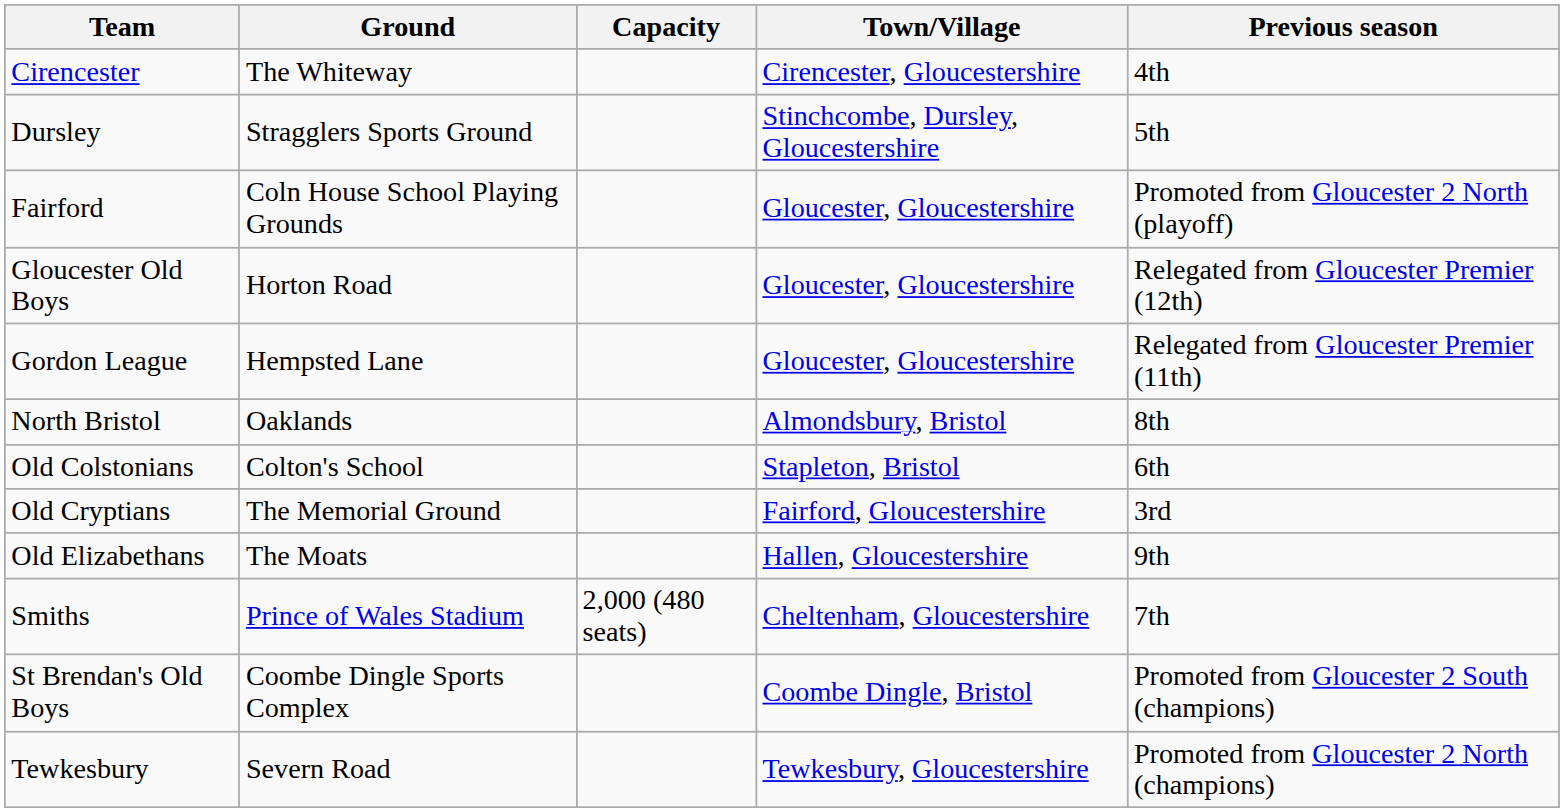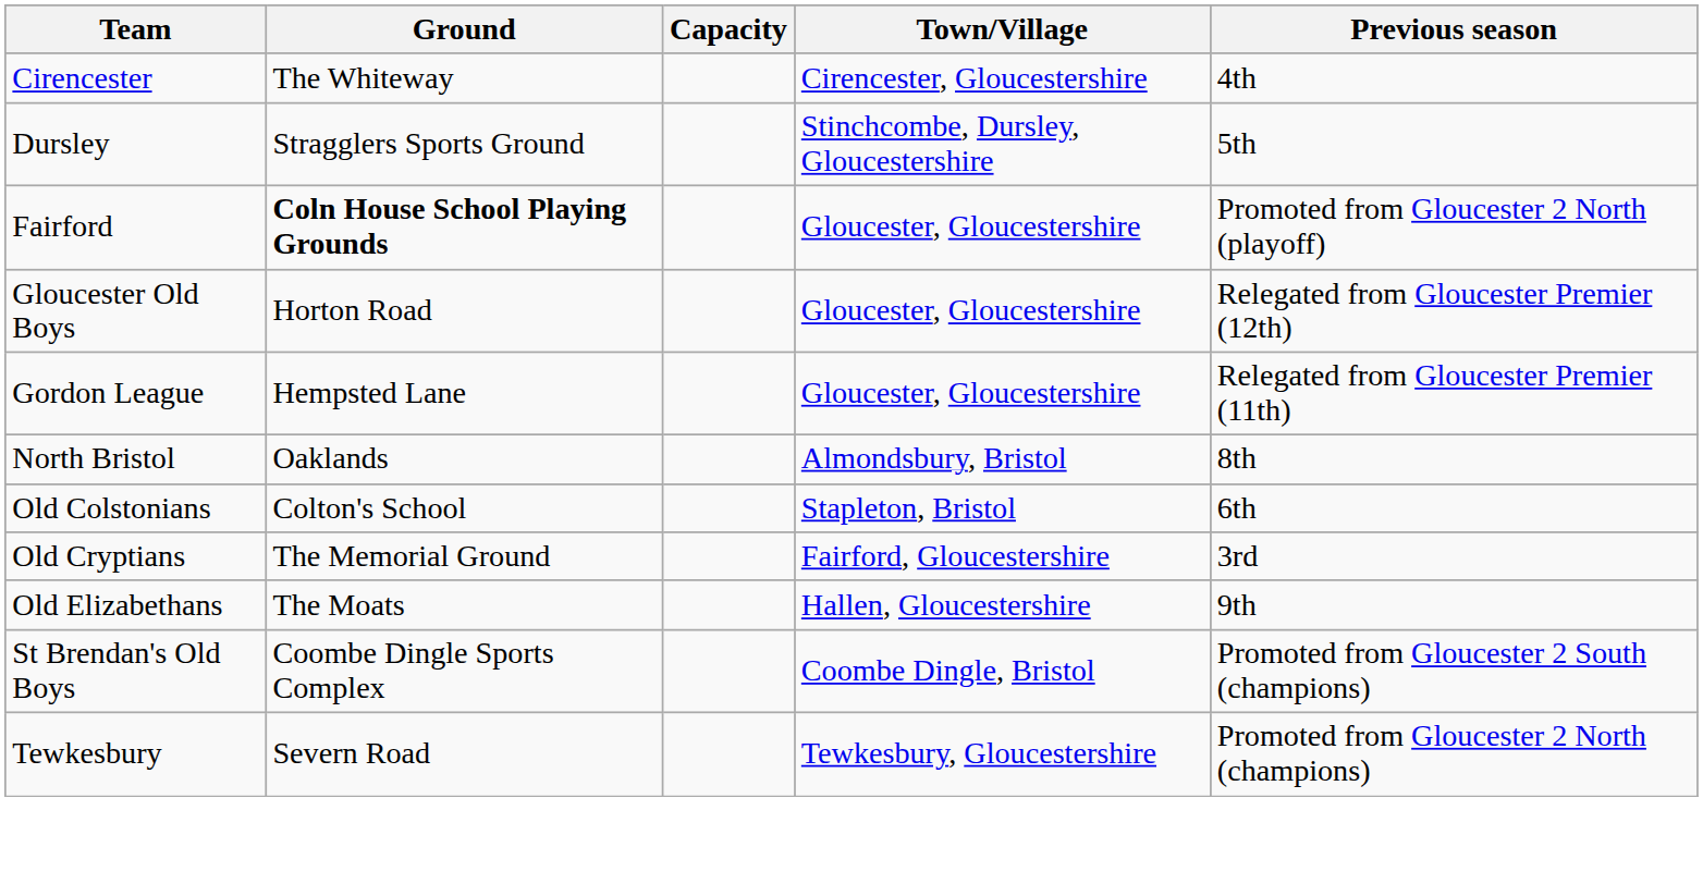 <table class="wikitable sortable" width=100%>
 <tr>
 <th>Team</th>
 <th>Ground</th>
 <th>Capacity</th>
 <th>Town/Village</th>
 <th>Previous season</th>
 </tr>
 <tr>
 <td><a href='#'>Cirencester</a></td>
 <td>The Whiteway</td>
 <td></td>
 <td><a href='#'>Cirencester</a>, <a href='#'>Gloucestershire</a></td>
 <td>4th</td>
 </tr>
 <tr>
 <td>Dursley</td>
 <td>Stragglers Sports Ground</td>
 <td></td>
 <td><a href='#'>Stinchcombe</a>, <a href='#'>Dursley</a>, <a href='#'>Gloucestershire</a></td>
 <td>5th</td>
 </tr>
 <tr>
 <td>Fairford</td>
-<td>Coln House School Playing Grounds</td>
+<td><strong>Coln House School Playing Grounds</strong></td>
 <td></td>
 <td><a href='#'>Gloucester</a>, <a href='#'>Gloucestershire</a></td>
 <td>Promoted from <a href='#'>Gloucester 2 North</a> (playoff)</td>
 </tr>
 <tr>
 <td>Gloucester Old Boys</td>
 <td>Horton Road</td>
 <td></td>
 <td><a href='#'>Gloucester</a>, <a href='#'>Gloucestershire</a></td>
 <td>Relegated from <a href='#'>Gloucester Premier</a> (12th)</td>
 </tr>
 <tr>
 <td>Gordon League</td>
 <td>Hempsted Lane</td>
 <td></td>
 <td><a href='#'>Gloucester</a>, <a href='#'>Gloucestershire</a></td>
 <td>Relegated from <a href='#'>Gloucester Premier</a> (11th)</td>
 </tr>
 <tr>
 <td>North Bristol</td>
 <td>Oaklands</td>
 <td></td>
 <td><a href='#'>Almondsbury</a>, <a href='#'>Bristol</a></td>
 <td>8th</td>
 </tr>
 <tr>
 <td>Old Colstonians</td>
 <td>Colton's School</td>
 <td></td>
 <td><a href='#'>Stapleton</a>, <a href='#'>Bristol</a></td>
 <td>6th</td>
 </tr>
 <tr>
 <td>Old Cryptians</td>
 <td>The Memorial Ground</td>
 <td></td>
 <td><a href='#'>Fairford</a>, <a href='#'>Gloucestershire</a></td>
 <td>3rd</td>
 </tr>
 <tr>
 <td>Old Elizabethans</td>
 <td>The Moats</td>
 <td></td>
 <td><a href='#'>Hallen</a>, <a href='#'>Gloucestershire</a></td>
 <td>9th</td>
 </tr>
 <tr>
-<td>Smiths</td>
-<td><a href='#'>Prince of Wales Stadium</a></td>
-<td>2,000 (480 seats)</td>
-<td><a href='#'>Cheltenham</a>, <a href='#'>Gloucestershire</a></td>
-<td>7th</td>
-</tr>
-<tr>
 <td>St Brendan's Old Boys</td>
 <td>Coombe Dingle Sports Complex</td>
 <td></td>
 <td><a href='#'>Coombe Dingle</a>, <a href='#'>Bristol</a></td>
 <td>Promoted from <a href='#'>Gloucester 2 South</a> (champions)</td>
 </tr>
 <tr>
 <td>Tewkesbury</td>
 <td>Severn Road</td>
 <td></td>
 <td><a href='#'>Tewkesbury</a>, <a href='#'>Gloucestershire</a></td>
 <td>Promoted from <a href='#'>Gloucester 2 North</a> (champions)</td>
 </tr>
 <tr>
 </tr>
 </table>
